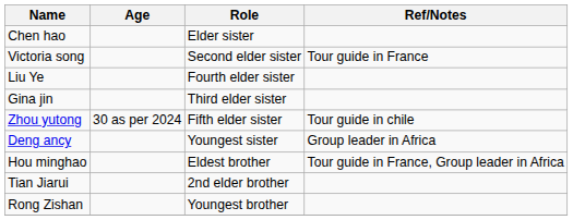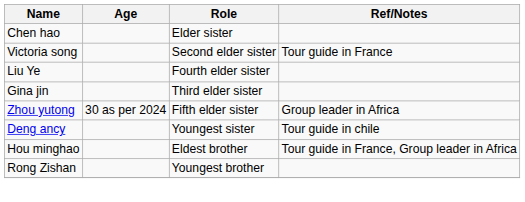 <table Class="wikitable">
 <tr>
 <th>Name</th>
 <th>Age</th>
 <th>Role</th>
 <th>Ref/Notes</th>
 </tr>
 <tr>
 <td>Chen hao</td>
 <td></td>
 <td>Elder sister</td>
 <td></td>
 </tr>
 <tr>
 <td>Victoria song</td>
 <td></td>
 <td>Second elder sister</td>
 <td>Tour guide in France</td>
 </tr>
 <tr>
 <td>Liu Ye</td>
 <td></td>
 <td>Fourth elder sister</td>
 <td></td>
 </tr>
 <tr>
 <td>Gina jin</td>
 <td></td>
 <td>Third elder sister</td>
 <td></td>
 </tr>
 <tr>
 <td><a href='#'>Zhou yutong</a></td>
 <td>30 as per 2024</td>
 <td>Fifth elder sister</td>
-<td>Tour guide in chile</td>
+<td>Group leader in Africa</td>
 </tr>
 <tr>
 <td><a href='#'>Deng ancy</a></td>
 <td></td>
 <td>Youngest sister</td>
-<td>Group leader in Africa</td>
+<td>Tour guide in chile</td>
 </tr>
 <tr>
 <td>Hou minghao</td>
 <td></td>
 <td>Eldest brother</td>
 <td>Tour guide in France, Group leader in Africa</td>
-</tr>
-<tr>
-<td>Tian Jiarui</td>
-<td></td>
-<td>2nd elder brother</td>
-<td></td>
 </tr>
 <tr>
 <td>Rong Zishan</td>
 <td></td>
 <td>Youngest brother</td>
 <td></td>
 </tr>
 <tr>
 </tr>
 </table>
